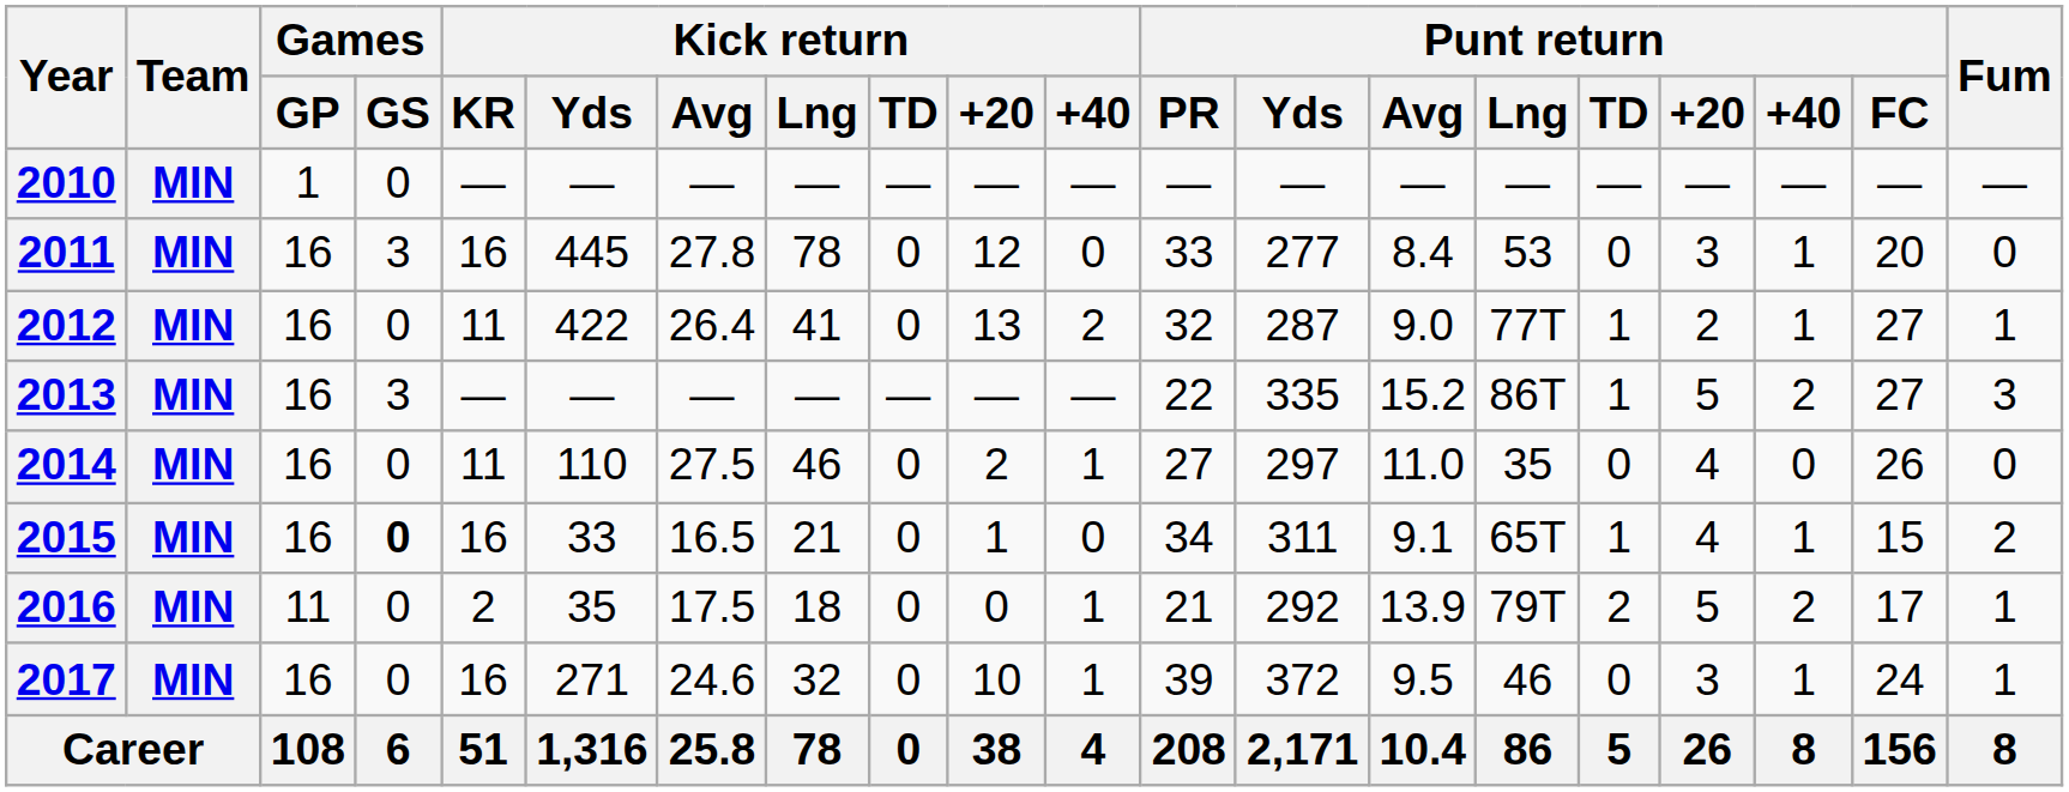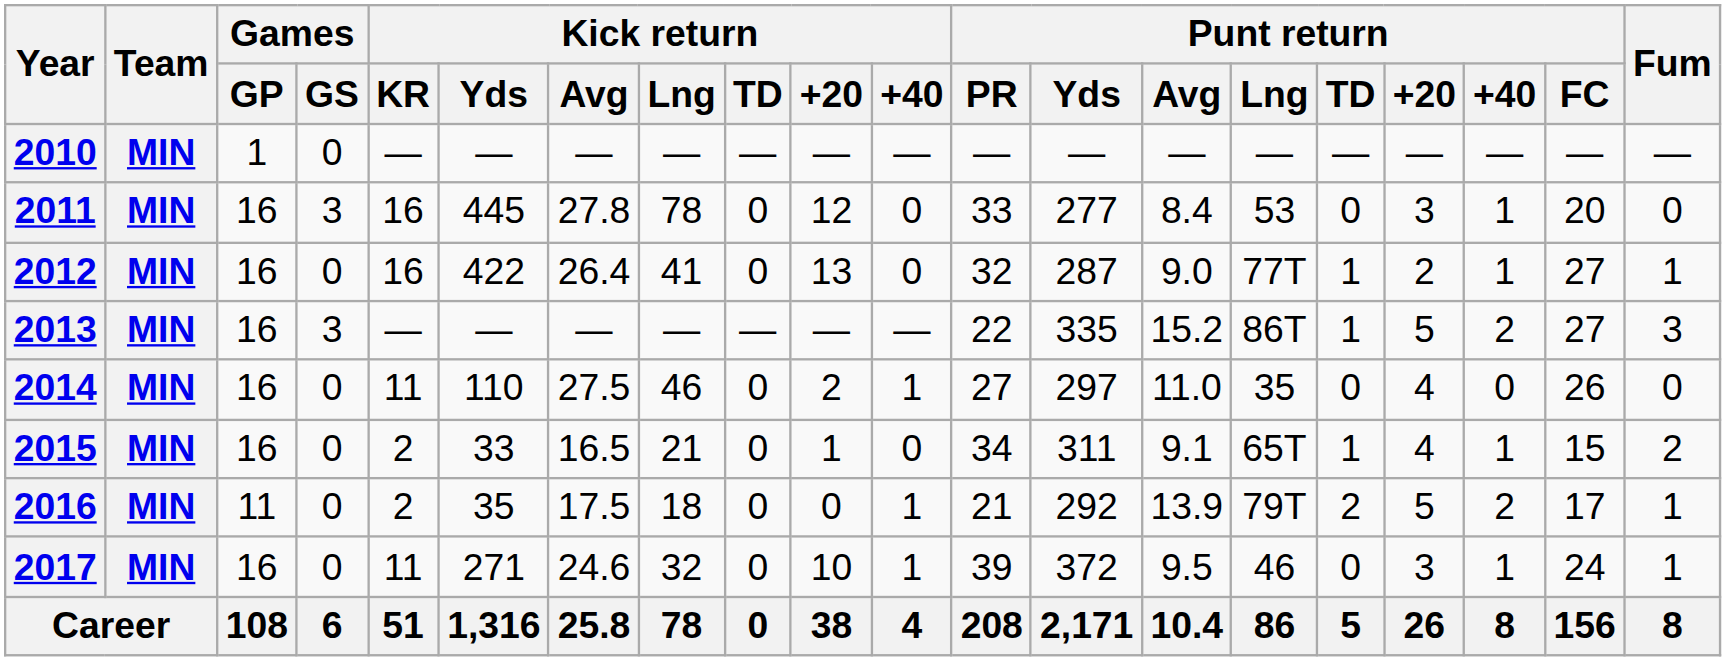 <table class="wikitable sortable" style="text-align: center;">
 <tr>
 <th rowspan="2">Year</th>
 <th rowspan="2">Team</th>
 <th colspan="2">Games</th>
 <th colspan="7">Kick return</th>
 <th colspan="8">Punt return</th>
 <th rowspan="2">Fum</th>
 </tr>
 <tr>
 <th>GP</th>
 <th>GS</th>
 <th>KR</th>
 <th>Yds</th>
 <th>Avg</th>
 <th>Lng</th>
 <th>TD</th>
 <th>+20</th>
 <th>+40</th>
 <th>PR</th>
 <th>Yds</th>
 <th>Avg</th>
 <th>Lng</th>
 <th>TD</th>
 <th>+20</th>
 <th>+40</th>
 <th>FC</th>
 </tr>
 <tr>
 <th><a href='#'>2010</a></th>
 <th><a href='#'>MIN</a></th>
 <td>1</td>
 <td>0</td>
 <td>—</td>
 <td>—</td>
 <td>—</td>
 <td>—</td>
 <td>—</td>
 <td>—</td>
 <td>—</td>
 <td>—</td>
 <td>—</td>
 <td>—</td>
 <td>—</td>
 <td>—</td>
 <td>—</td>
 <td>—</td>
 <td>—</td>
 <td>—</td>
 </tr>
 <tr>
 <th><a href='#'>2011</a></th>
 <th><a href='#'>MIN</a></th>
 <td>16</td>
 <td>3</td>
 <td>16</td>
 <td>445</td>
 <td>27.8</td>
 <td>78</td>
 <td>0</td>
 <td>12</td>
 <td>0</td>
 <td>33</td>
 <td>277</td>
 <td>8.4</td>
 <td>53</td>
 <td>0</td>
 <td>3</td>
 <td>1</td>
 <td>20</td>
 <td>0</td>
 </tr>
 <tr>
 <th><a href='#'>2012</a></th>
 <th><a href='#'>MIN</a></th>
 <td>16</td>
 <td>0</td>
-<td>11</td>
+<td>16</td>
 <td>422</td>
 <td>26.4</td>
 <td>41</td>
 <td>0</td>
 <td>13</td>
-<td>2</td>
+<td>0</td>
 <td>32</td>
 <td>287</td>
 <td>9.0</td>
 <td>77T</td>
 <td>1</td>
 <td>2</td>
 <td>1</td>
 <td>27</td>
 <td>1</td>
 </tr>
 <tr>
 <th><a href='#'>2013</a></th>
 <th><a href='#'>MIN</a></th>
 <td>16</td>
 <td>3</td>
 <td>—</td>
 <td>—</td>
 <td>—</td>
 <td>—</td>
 <td>—</td>
 <td>—</td>
 <td>—</td>
 <td>22</td>
 <td>335</td>
 <td>15.2</td>
 <td>86T</td>
 <td>1</td>
 <td>5</td>
 <td>2</td>
 <td>27</td>
 <td>3</td>
 </tr>
 <tr>
 <th><a href='#'>2014</a></th>
 <th><a href='#'>MIN</a></th>
 <td>16</td>
 <td>0</td>
 <td>11</td>
 <td>110</td>
 <td>27.5</td>
 <td>46</td>
 <td>0</td>
 <td>2</td>
 <td>1</td>
 <td>27</td>
 <td>297</td>
 <td>11.0</td>
 <td>35</td>
 <td>0</td>
 <td>4</td>
 <td>0</td>
 <td>26</td>
 <td>0</td>
 </tr>
 <tr>
 <th><a href='#'>2015</a></th>
 <th><a href='#'>MIN</a></th>
 <td>16</td>
-<td><strong>0</strong></td>
-<td>16</td>
+<td>0</td>
+<td>2</td>
 <td>33</td>
 <td>16.5</td>
 <td>21</td>
 <td>0</td>
 <td>1</td>
 <td>0</td>
 <td>34</td>
 <td>311</td>
 <td>9.1</td>
 <td>65T</td>
 <td>1</td>
 <td>4</td>
 <td>1</td>
 <td>15</td>
 <td>2</td>
 </tr>
 <tr>
 <th><a href='#'>2016</a></th>
 <th><a href='#'>MIN</a></th>
 <td>11</td>
 <td>0</td>
 <td>2</td>
 <td>35</td>
 <td>17.5</td>
 <td>18</td>
 <td>0</td>
 <td>0</td>
 <td>1</td>
 <td>21</td>
 <td>292</td>
 <td>13.9</td>
 <td>79T</td>
 <td>2</td>
 <td>5</td>
 <td>2</td>
 <td>17</td>
 <td>1</td>
 </tr>
 <tr>
 <th><a href='#'>2017</a></th>
 <th><a href='#'>MIN</a></th>
 <td>16</td>
 <td>0</td>
-<td>16</td>
+<td>11</td>
 <td>271</td>
 <td>24.6</td>
 <td>32</td>
 <td>0</td>
 <td>10</td>
 <td>1</td>
 <td>39</td>
 <td>372</td>
 <td>9.5</td>
 <td>46</td>
 <td>0</td>
 <td>3</td>
 <td>1</td>
 <td>24</td>
 <td>1</td>
 </tr>
 <tr>
 <th colspan="2">Career</th>
 <th>108</th>
 <th>6</th>
 <th>51</th>
 <th>1,316</th>
 <th>25.8</th>
 <th>78</th>
 <th>0</th>
 <th>38</th>
 <th>4</th>
 <th>208</th>
 <th>2,171</th>
 <th>10.4</th>
 <th>86</th>
 <th>5</th>
 <th>26</th>
 <th>8</th>
 <th>156</th>
 <th>8</th>
 </tr>
 </table>
